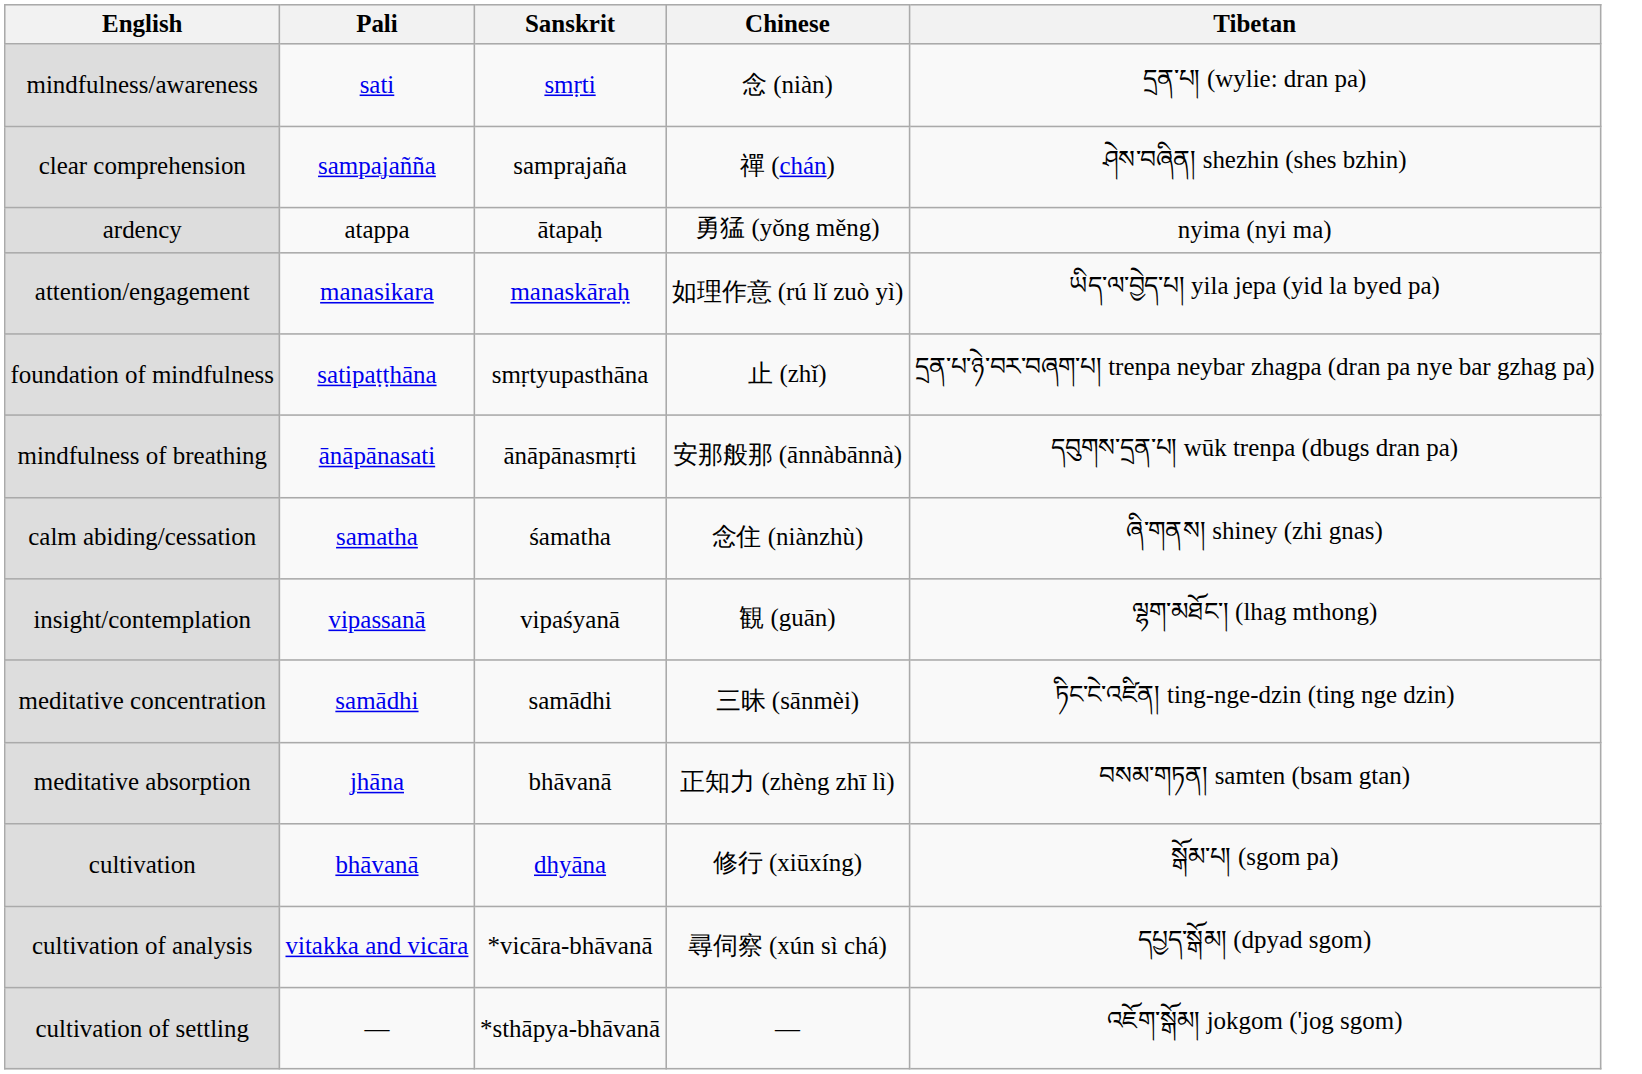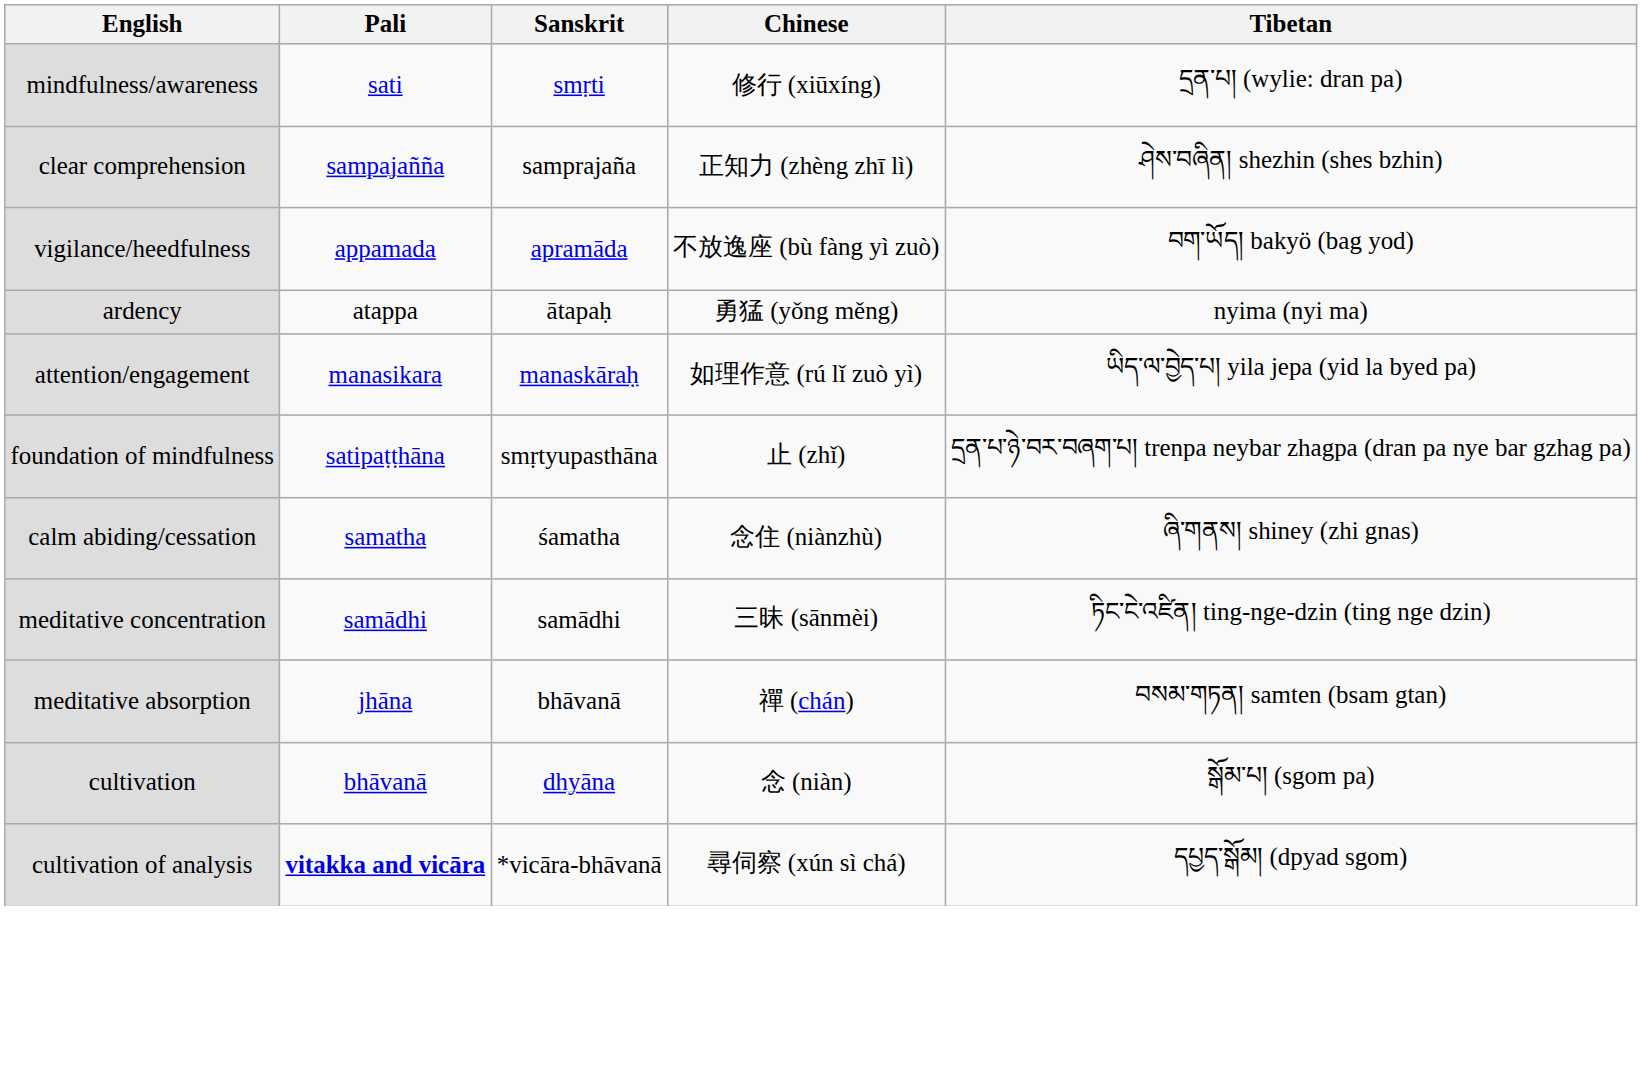 <table class="wikitable" style="text-align: center;">
 <tr>
 <th>English</th>
 <th>Pali</th>
 <th>Sanskrit</th>
 <th>Chinese</th>
 <th>Tibetan</th>
 </tr>
 <tr>
 <td bgcolor="DDDDDD">mindfulness/awareness</td>
 <td><a href='#'>sati</a></td>
 <td><a href='#'>smṛti</a></td>
-<td>念 (niàn)</td>
+<td>修行 (xiūxíng)</td>
 <td>དྲན་པ། (wylie: dran pa)</td>
 </tr>
 <tr>
 <td bgcolor="DDDDDD">clear comprehension</td>
 <td><a href='#'>sampajañña</a></td>
 <td>samprajaña</td>
-<td>禪 (<a href='#'>chán</a>)</td>
+<td>正知力 (zhèng zhī lì)</td>
 <td>ཤེས་བཞིན། shezhin (shes bzhin)</td>
+</tr>
+<tr>
+<td bgcolor="DDDDDD">vigilance/heedfulness</td>
+<td><a href='#'>appamada</a></td>
+<td><a href='#'>apramāda</a></td>
+<td>不放逸座 (bù fàng yì zuò)</td>
+<td>བག་ཡོད། bakyö (bag yod)</td>
 </tr>
 <tr>
 <td bgcolor="DDDDDD">ardency</td>
 <td>atappa</td>
 <td>ātapaḥ</td>
 <td>勇猛 (yǒng měng)</td>
 <td>nyima (nyi ma)</td>
 </tr>
 <tr>
 <td bgcolor="DDDDDD">attention/engagement</td>
 <td><a href='#'>manasikara</a></td>
 <td><a href='#'>manaskāraḥ</a></td>
 <td>如理作意 (rú lǐ zuò yì)</td>
 <td>ཡིད་ལ་བྱེད་པ། yila jepa (yid la byed pa)</td>
 </tr>
 <tr>
 <td bgcolor="DDDDDD">foundation of mindfulness</td>
 <td><a href='#'>satipaṭṭhāna</a></td>
 <td>smṛtyupasthāna</td>
 <td>止 (zhǐ)</td>
 <td>དྲན་པ་ཉེ་བར་བཞག་པ། trenpa neybar zhagpa (dran pa nye bar gzhag pa)</td>
 </tr>
 <tr>
-<td bgcolor="DDDDDD">mindfulness of breathing</td>
-<td><a href='#'>ānāpānasati</a></td>
-<td>ānāpānasmṛti</td>
-<td>安那般那 (ānnàbānnà)</td>
-<td>དབུགས་དྲན་པ། wūk trenpa (dbugs dran pa)</td>
-</tr>
-<tr>
 <td bgcolor="DDDDDD">calm abiding/cessation</td>
 <td><a href='#'>samatha</a></td>
 <td>śamatha</td>
 <td>念住 (niànzhù)</td>
 <td>ཞི་གནས། shiney (zhi gnas)</td>
-</tr>
-<tr>
-<td bgcolor="DDDDDD">insight/contemplation</td>
-<td><a href='#'>vipassanā</a></td>
-<td>vipaśyanā</td>
-<td>観 (guān)</td>
-<td>ལྷག་མཐོང་། (lhag mthong)</td>
 </tr>
 <tr>
 <td bgcolor="DDDDDD">meditative concentration</td>
 <td><a href='#'>samādhi</a></td>
 <td>samādhi</td>
 <td>三昧 (sānmèi)</td>
 <td>ཏིང་ངེ་འཛིན། ting-nge-dzin (ting nge dzin)</td>
 </tr>
 <tr>
 <td bgcolor="DDDDDD">meditative absorption</td>
 <td><a href='#'>jhāna</a></td>
 <td>bhāvanā</td>
-<td>正知力 (zhèng zhī lì)</td>
+<td>禪 (<a href='#'>chán</a>)</td>
 <td>བསམ་གཏན། samten (bsam gtan)</td>
 </tr>
 <tr>
 <td bgcolor="DDDDDD">cultivation</td>
 <td><a href='#'>bhāvanā</a></td>
 <td><a href='#'>dhyāna</a></td>
-<td>修行 (xiūxíng)</td>
+<td>念 (niàn)</td>
 <td>སྒོམ་པ། (sgom pa)</td>
 </tr>
 <tr>
 <td bgcolor="DDDDDD">cultivation of analysis</td>
-<td><a href='#'>vitakka and vicāra</a></td>
+<td><strong><a href='#'>vitakka and vicāra</a></strong></td>
 <td>*vicāra-bhāvanā</td>
 <td>尋伺察 (xún sì chá)</td>
 <td>དཔྱད་སྒོམ། (dpyad sgom)</td>
 </tr>
-<tr>
-<td bgcolor="DDDDDD">cultivation of settling</td>
-<td>—</td>
-<td>*sthāpya-bhāvanā</td>
-<td>—</td>
-<td>འཇོག་སྒོམ། jokgom ('jog sgom)</td>
-</tr>
 </table>
